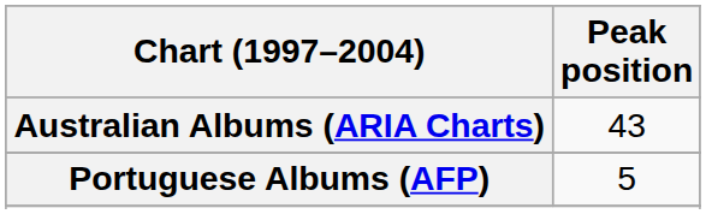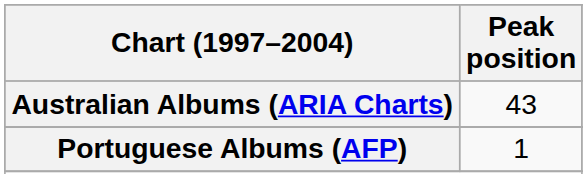 <table class="wikitable sortable plainrowheaders" style="text-align:center">
 <tr>
 <th scope="col">Chart (1997–2004)</th>
 <th scope="col">Peak<br>position</th>
 </tr>
 <tr>
 <th scope="row">Australian Albums (<a href='#'>ARIA Charts</a>)</th>
 <td>43</td>
 </tr>
 <tr>
 </tr>
 <tr>
 </tr>
 <tr>
 </tr>
 <tr>
 </tr>
 <tr>
 </tr>
 <tr>
 </tr>
 <tr>
 </tr>
 <tr>
 </tr>
 <tr>
 </tr>
 <tr>
 <th scope="row">Portuguese Albums (<a href='#'>AFP</a>)</th>
-<td style="text-align:center;">5</td>
+<td style="text-align:center;">1</td>
 </tr>
 <tr>
 </tr>
 <tr>
 </tr>
 </table>
